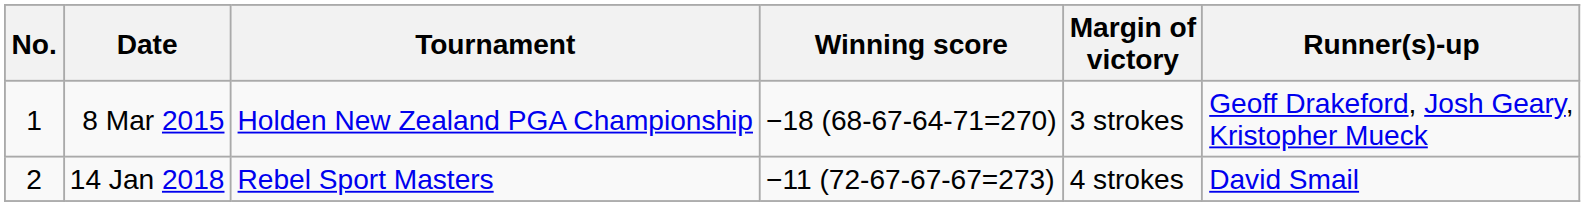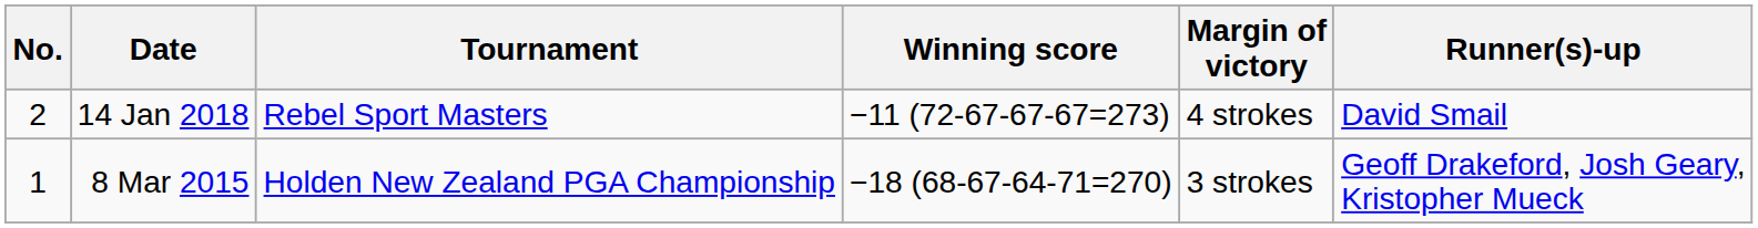 <table class="wikitable" style="font-size:95%;">
 <tr>
 <th>No.</th>
 <th>Date</th>
 <th>Tournament</th>
 <th>Winning score</th>
 <th>Margin of<br>victory</th>
 <th>Runner(s)-up</th>
 </tr>
 <tr>
+<td align=center>2</td>
+<td align=right>14 Jan <a href='#'>2018</a></td>
+<td><a href='#'>Rebel Sport Masters</a></td>
+<td>−11 (72-67-67-67=273)</td>
+<td>4 strokes</td>
+<td> <a href='#'>David Smail</a></td>
+</tr>
+<tr>
 <td align=center>1</td>
 <td align=right>8 Mar <a href='#'>2015</a></td>
 <td><a href='#'>Holden New Zealand PGA Championship</a></td>
 <td>−18 (68-67-64-71=270)</td>
 <td>3 strokes</td>
 <td> <a href='#'>Geoff Drakeford</a>,  <a href='#'>Josh Geary</a>,<br> <a href='#'>Kristopher Mueck</a></td>
 </tr>
-<tr>
-<td align=center>2</td>
-<td align=right>14 Jan <a href='#'>2018</a></td>
-<td><a href='#'>Rebel Sport Masters</a></td>
-<td>−11 (72-67-67-67=273)</td>
-<td>4 strokes</td>
-<td> <a href='#'>David Smail</a></td>
-</tr>
 </table>
